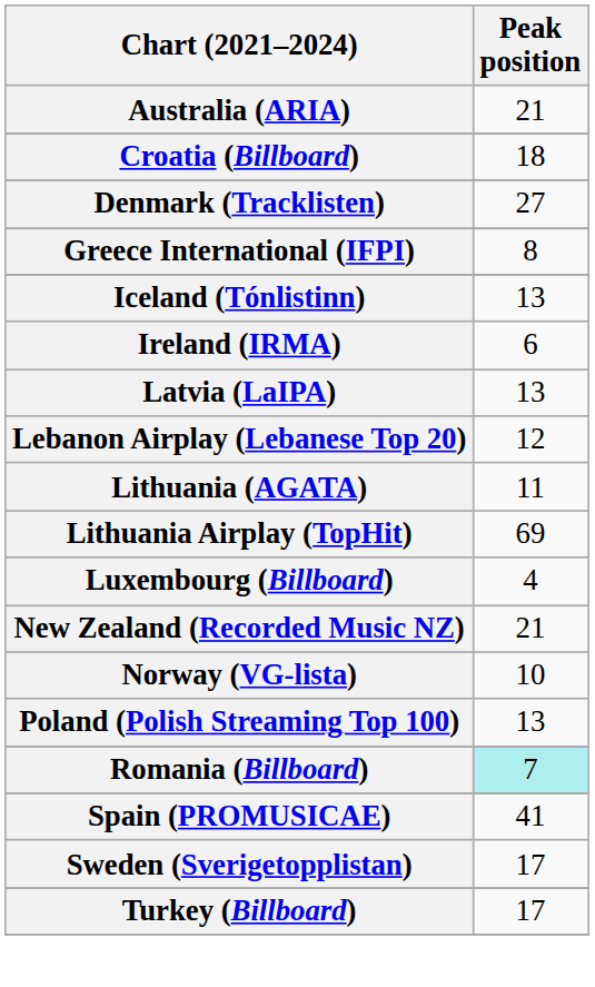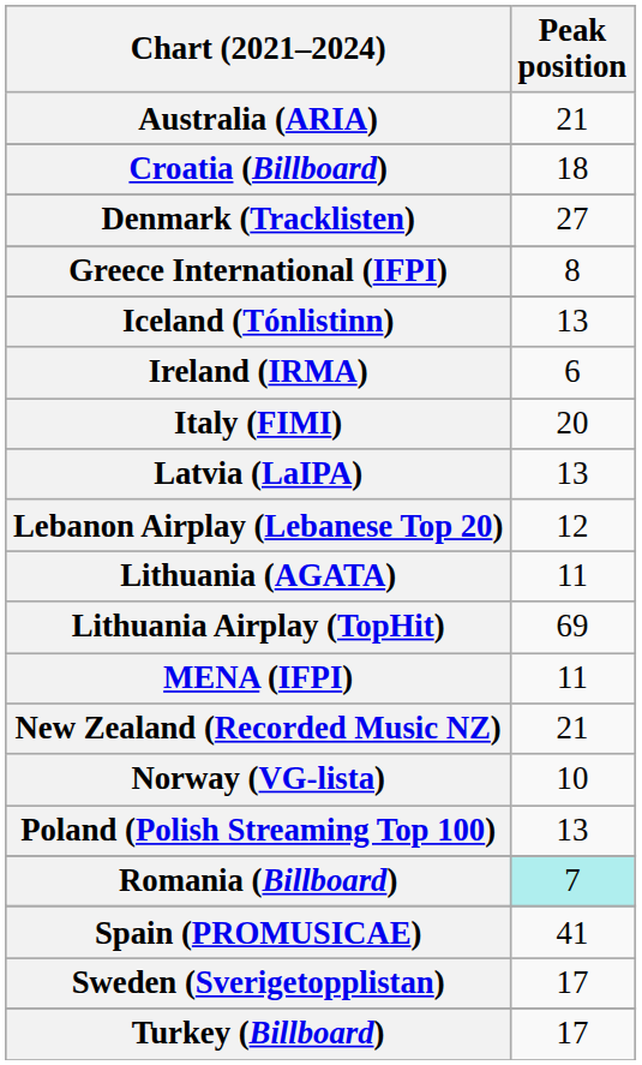 <table class="wikitable sortable plainrowheaders" style="text-align:center">
 <tr>
 <th scope="col">Chart (2021–2024)</th>
 <th scope="col">Peak<br>position</th>
 </tr>
 <tr>
 <th scope="row">Australia (<a href='#'>ARIA</a>)</th>
 <td>21</td>
 </tr>
 <tr>
 </tr>
 <tr>
 </tr>
 <tr>
 </tr>
 <tr>
 </tr>
 <tr>
 <th scope="row"><a href='#'>Croatia</a> (<em><a href='#'>Billboard</a></em>)</th>
 <td>18</td>
 </tr>
 <tr>
 </tr>
 <tr>
 <th scope="row">Denmark (<a href='#'>Tracklisten</a>)</th>
 <td>27</td>
 </tr>
 <tr>
 </tr>
 <tr>
 </tr>
 <tr>
 </tr>
 <tr>
 <th scope="row">Greece International (<a href='#'>IFPI</a>)</th>
 <td>8</td>
 </tr>
 <tr>
 </tr>
 <tr>
 </tr>
 <tr>
 <th scope="row">Iceland (<a href='#'>Tónlistinn</a>)</th>
 <td>13</td>
 </tr>
 <tr>
 <th scope="row">Ireland (<a href='#'>IRMA</a>)</th>
 <td>6</td>
 </tr>
 <tr>
+<th scope="row">Italy (<a href='#'>FIMI</a>)</th>
+<td>20</td>
+</tr>
+<tr>
 <th scope="row">Latvia (<a href='#'>LaIPA</a>)</th>
 <td>13</td>
 </tr>
 <tr>
 <th scope="row">Lebanon Airplay (<a href='#'>Lebanese Top 20</a>)</th>
 <td>12</td>
 </tr>
 <tr>
 <th scope="row">Lithuania (<a href='#'>AGATA</a>)</th>
 <td>11</td>
 </tr>
 <tr>
 <th scope="row">Lithuania Airplay (<a href='#'>TopHit</a>)</th>
 <td>69</td>
 </tr>
 <tr>
-<th scope="row">Luxembourg (<em><a href='#'>Billboard</a></em>)</th>
-<td>4</td>
+<th scope="row"><a href='#'>MENA</a> (<a href='#'>IFPI</a>)</th>
+<td>11</td>
 </tr>
 <tr>
 <th scope="row">New Zealand (<a href='#'>Recorded Music NZ</a>)</th>
 <td>21</td>
 </tr>
 <tr>
 <th scope="row">Norway (<a href='#'>VG-lista</a>)</th>
 <td>10</td>
 </tr>
 <tr>
 <th scope="row">Poland (<a href='#'>Polish Streaming Top 100</a>)</th>
 <td>13</td>
 </tr>
 <tr>
 </tr>
 <tr>
 <th scope="row">Romania (<em><a href='#'>Billboard</a></em>)</th>
 <td style="background: paleturquoise;">7</td>
 </tr>
 <tr>
 </tr>
 <tr>
 </tr>
 <tr>
 <th scope="row">Spain (<a href='#'>PROMUSICAE</a>)</th>
 <td>41</td>
 </tr>
 <tr>
 <th scope="row">Sweden (<a href='#'>Sverigetopplistan</a>)</th>
 <td>17</td>
 </tr>
 <tr>
 </tr>
 <tr>
 <th scope="row">Turkey (<em><a href='#'>Billboard</a></em>)</th>
 <td>17</td>
 </tr>
 <tr>
 </tr>
 <tr>
 </tr>
 <tr>
 </tr>
 </table>
